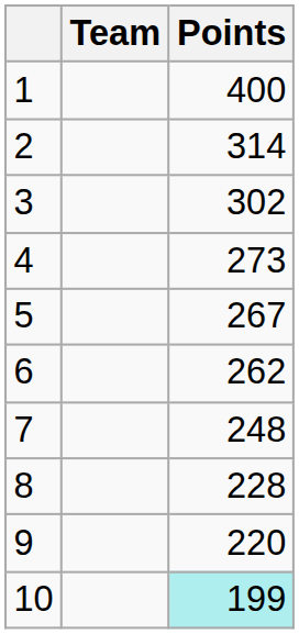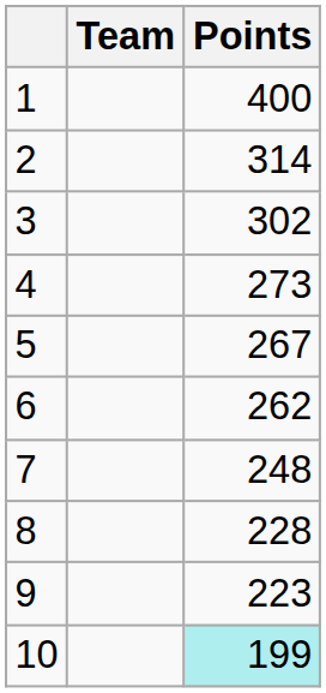 <table class="wikitable">
 <tr>
 <th></th>
 <th>Team</th>
 <th>Points</th>
 </tr>
 <tr>
 <td>1</td>
 <td></td>
 <td align=right>400</td>
 </tr>
 <tr>
 <td>2</td>
 <td></td>
 <td align=right>314</td>
 </tr>
 <tr>
 <td>3</td>
 <td></td>
 <td align=right>302</td>
 </tr>
 <tr>
 <td>4</td>
 <td></td>
 <td align=right>273</td>
 </tr>
 <tr>
 <td>5</td>
 <td></td>
 <td align=right>267</td>
 </tr>
 <tr>
 <td>6</td>
 <td></td>
 <td align=right>262</td>
 </tr>
 <tr>
 <td>7</td>
 <td></td>
 <td align=right>248</td>
 </tr>
 <tr>
 <td>8</td>
 <td></td>
 <td align=right>228</td>
 </tr>
 <tr>
 <td>9</td>
 <td></td>
-<td align=right>220</td>
+<td align=right>223</td>
 </tr>
 <tr>
 <td>10</td>
 <td></td>
 <td align=right style="background: paleturquoise;">199</td>
 </tr>
 </table>
